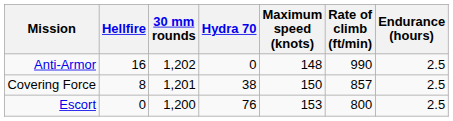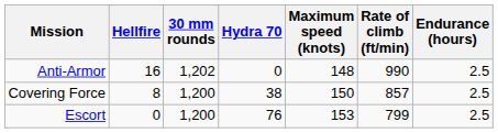 <table class="wikitable floatright" style="text-align:right;">
 <tr>
 <th>Mission</th>
 <th><a href='#'>Hellfire</a></th>
 <th><a href='#'>30 mm</a> <br>rounds</th>
 <th><a href='#'>Hydra 70</a></th>
 <th>Maximum <br>speed <br>(knots)</th>
 <th>Rate of <br>climb <br>(ft/min)</th>
 <th>Endurance <br>(hours)</th>
 </tr>
 <tr>
 <td><a href='#'>Anti-Armor</a></td>
 <td>16</td>
 <td>1,202</td>
 <td>0</td>
 <td>148</td>
 <td>990</td>
 <td>2.5</td>
 </tr>
 <tr>
 <td>Covering Force</td>
 <td>8</td>
-<td>1,201</td>
+<td>1,200</td>
 <td>38</td>
 <td>150</td>
 <td>857</td>
 <td>2.5</td>
 </tr>
 <tr>
 <td><a href='#'>Escort</a></td>
 <td>0</td>
 <td>1,200</td>
 <td>76</td>
 <td>153</td>
-<td>800</td>
+<td>799</td>
 <td>2.5</td>
 </tr>
 </table>
